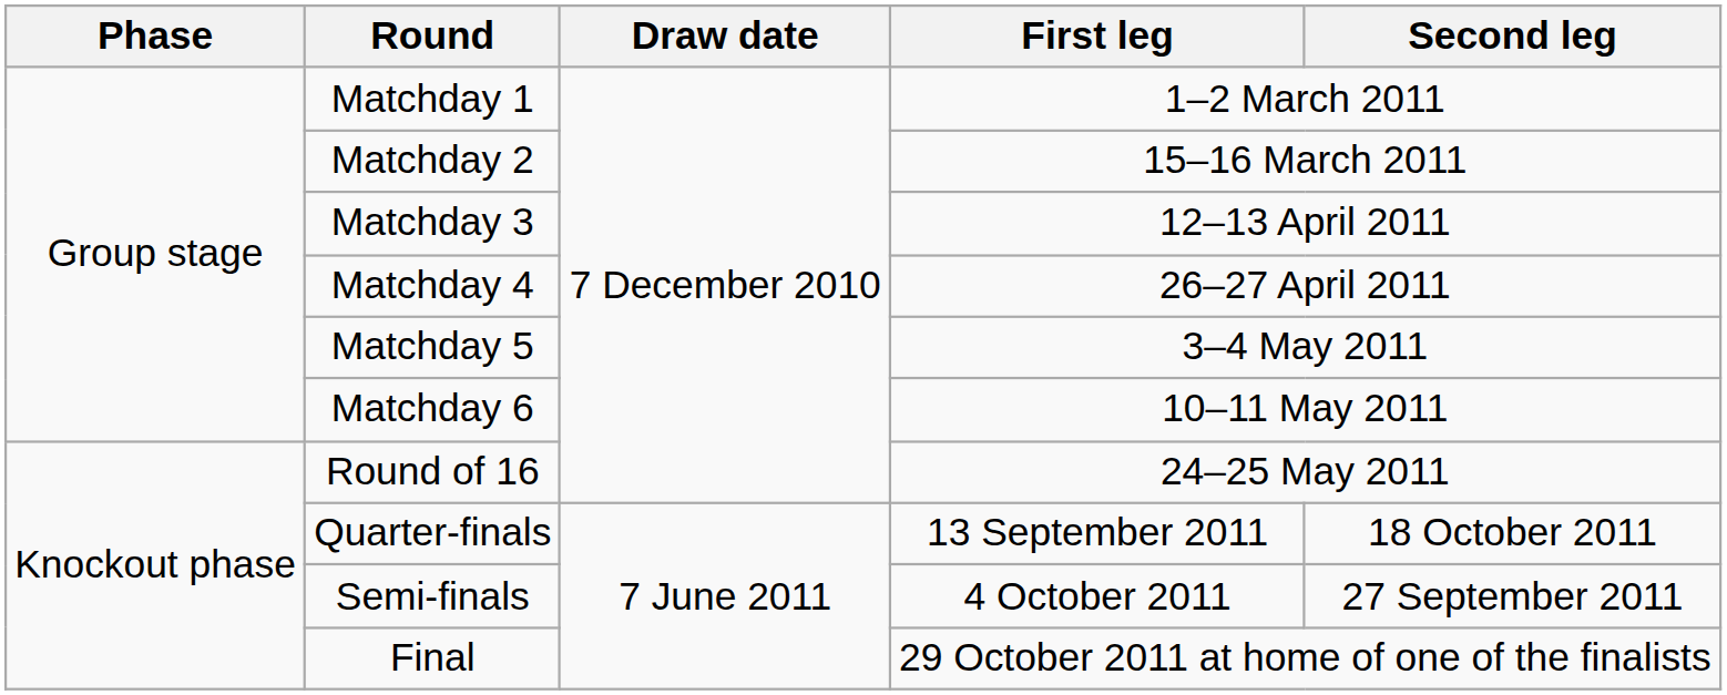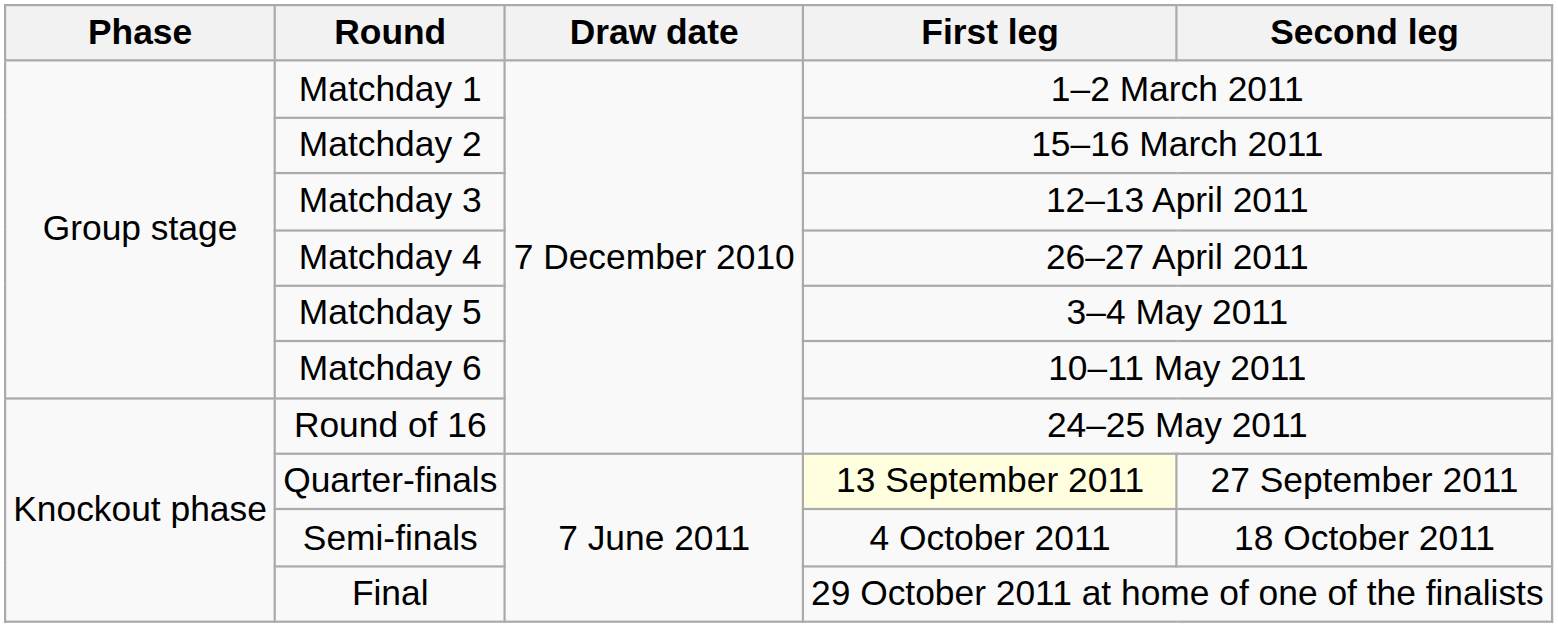 <table class="wikitable" border="1">
 <tr align="center">
 <th>Phase</th>
 <th>Round</th>
 <th>Draw date</th>
 <th>First leg</th>
 <th>Second leg</th>
 </tr>
 <tr align="center">
 <td rowspan=6>Group stage</td>
 <td>Matchday 1</td>
 <td rowspan=7>7 December 2010</td>
 <td colspan=2>1–2 March 2011</td>
 </tr>
 <tr align="center">
 <td>Matchday 2</td>
 <td colspan=2>15–16 March 2011</td>
 </tr>
 <tr align="center">
 <td>Matchday 3</td>
 <td colspan=2>12–13 April 2011</td>
 </tr>
 <tr align="center">
 <td>Matchday 4</td>
 <td colspan=2>26–27 April 2011</td>
 </tr>
 <tr align="center">
 <td>Matchday 5</td>
 <td colspan=2>3–4 May 2011</td>
 </tr>
 <tr align="center">
 <td>Matchday 6</td>
 <td colspan=2>10–11 May 2011</td>
 </tr>
 <tr align="center">
 <td rowspan=4>Knockout phase</td>
 <td>Round of 16</td>
 <td colspan=2>24–25 May 2011</td>
 </tr>
 <tr align="center">
 <td>Quarter-finals</td>
 <td rowspan=3>7 June 2011</td>
-<td>13 September 2011</td>
-<td>18 October 2011</td>
+<td style="background: lightyellow;">13 September 2011</td>
+<td>27 September 2011</td>
 </tr>
 <tr align="center">
 <td>Semi-finals</td>
 <td>4 October 2011</td>
-<td>27 September 2011</td>
+<td>18 October 2011</td>
 </tr>
 <tr align="center">
 <td>Final</td>
 <td colspan=2>29 October 2011 at home of one of the finalists</td>
 </tr>
 </table>
